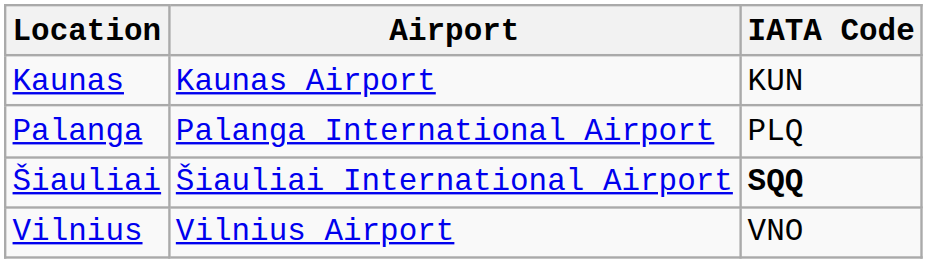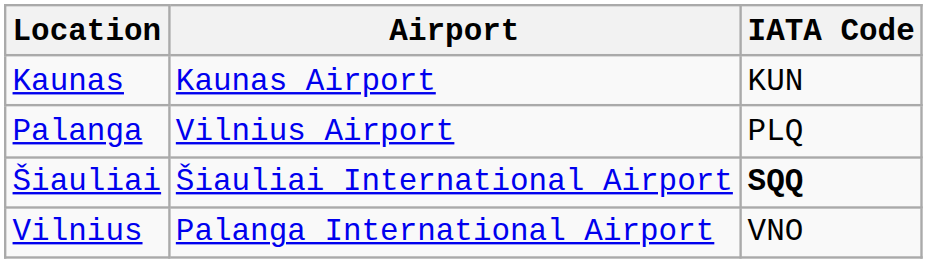 <table class="wikitable">
 <tr>
 <th>Location</th>
 <th>Airport</th>
 <th>IATA Code</th>
 </tr>
 <tr>
 <td><a href='#'>Kaunas</a></td>
 <td><a href='#'>Kaunas Airport</a></td>
 <td>KUN</td>
 </tr>
 <tr>
 <td><a href='#'>Palanga</a></td>
-<td><a href='#'>Palanga International Airport</a></td>
+<td><a href='#'>Vilnius Airport</a></td>
 <td>PLQ</td>
 </tr>
 <tr>
 <td><a href='#'>Šiauliai</a></td>
 <td><a href='#'>Šiauliai International Airport</a></td>
 <td><strong>SQQ</strong></td>
 </tr>
 <tr>
 <td><a href='#'>Vilnius</a></td>
-<td><a href='#'>Vilnius Airport</a></td>
+<td><a href='#'>Palanga International Airport</a></td>
 <td>VNO</td>
 </tr>
 </table>
